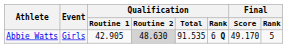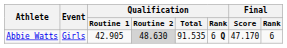 <table class="wikitable" style="font-size:90%">
 <tr>
 <th rowspan="2">Athlete</th>
 <th rowspan="2">Event</th>
 <th colspan="4">Qualification</th>
 <th colspan="2">Final</th>
 </tr>
 <tr style="font-size:95%">
 <th>Routine 1</th>
 <th>Routine 2</th>
 <th>Total</th>
 <th>Rank</th>
 <th>Score</th>
 <th>Rank</th>
 </tr>
 <tr align=center>
 <td align=left><a href='#'>Abbie Watts</a></td>
 <td align=left><a href='#'>Girls</a></td>
 <td>42.905</td>
 <td style="background: lightgrey;">48.630</td>
 <td>91.535</td>
 <td>6 <strong>Q</strong></td>
-<td>49.170</td>
-<td>5</td>
+<td>47.170</td>
+<td>6</td>
 </tr>
 </table>
